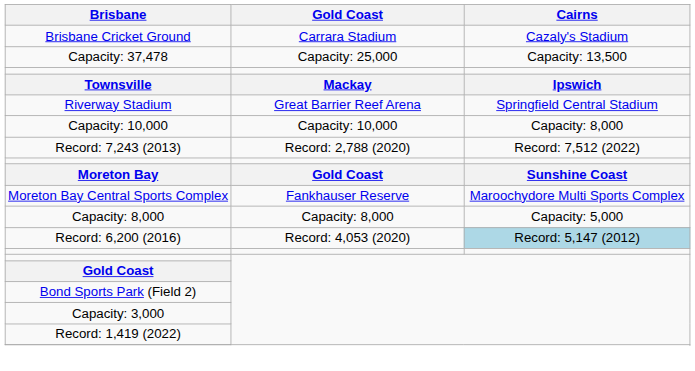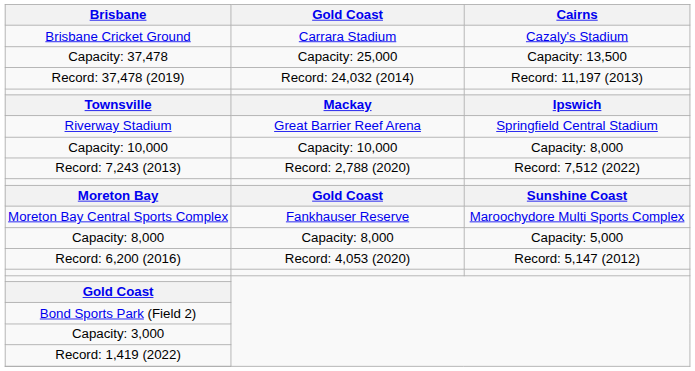 <table class="wikitable" style="text-align:center; margin: 1em auto;">
 <tr>
 <th width="33%"><a href='#'>Brisbane</a></th>
 <th width="34%"><a href='#'>Gold Coast</a></th>
 <th width="33%"><a href='#'>Cairns</a></th>
 </tr>
 <tr>
 <td><a href='#'>Brisbane Cricket Ground</a></td>
 <td><a href='#'>Carrara Stadium</a></td>
 <td><a href='#'>Cazaly's Stadium</a></td>
 </tr>
 <tr>
 <td>Capacity: 37,478</td>
 <td>Capacity: 25,000</td>
 <td>Capacity: 13,500</td>
+</tr>
+<tr>
+<td>Record: 37,478 (2019)</td>
+<td>Record: 24,032 (2014)</td>
+<td>Record: 11,197 (2013)</td>
 </tr>
 <tr>
 <td></td>
 <td></td>
 <td></td>
 </tr>
 <tr>
 <th width="33%"><a href='#'>Townsville</a></th>
 <th width="33%"><a href='#'>Mackay</a></th>
 <th width="33%"><a href='#'>Ipswich</a></th>
 </tr>
 <tr>
 <td><a href='#'>Riverway Stadium</a></td>
 <td><a href='#'>Great Barrier Reef Arena</a></td>
 <td><a href='#'>Springfield Central Stadium</a></td>
 </tr>
 <tr>
 <td>Capacity: 10,000</td>
 <td>Capacity: 10,000</td>
 <td>Capacity: 8,000</td>
 </tr>
 <tr>
 <td>Record: 7,243 (2013)</td>
 <td>Record: 2,788 (2020)</td>
 <td>Record: 7,512 (2022)</td>
 </tr>
 <tr>
 <td></td>
 <td></td>
 <td></td>
 </tr>
 <tr>
 <th width="33%"><a href='#'>Moreton Bay</a></th>
 <th width="33%"><a href='#'>Gold Coast</a></th>
 <th width="33%"><a href='#'>Sunshine Coast</a></th>
 </tr>
 <tr>
 <td><a href='#'>Moreton Bay Central Sports Complex</a></td>
 <td><a href='#'>Fankhauser Reserve</a></td>
 <td><a href='#'>Maroochydore Multi Sports Complex</a></td>
 </tr>
 <tr>
 <td>Capacity: 8,000</td>
 <td>Capacity: 8,000</td>
 <td>Capacity: 5,000</td>
 </tr>
 <tr>
 <td>Record: 6,200 (2016)</td>
 <td>Record: 4,053 (2020)</td>
-<td style="background: lightblue;">Record: 5,147 (2012)</td>
+<td>Record: 5,147 (2012)</td>
 </tr>
 <tr>
 <td></td>
 <td></td>
 <td></td>
 </tr>
 <tr>
 <td></td>
 </tr>
 <tr>
 <th width="33%"><a href='#'>Gold Coast</a></th>
 </tr>
 <tr>
 <td><a href='#'>Bond Sports Park</a> (Field 2)</td>
 </tr>
 <tr>
 <td>Capacity: 3,000</td>
 </tr>
 <tr>
 <td>Record: 1,419 (2022)</td>
 </tr>
 <tr>
 </tr>
 </table>
